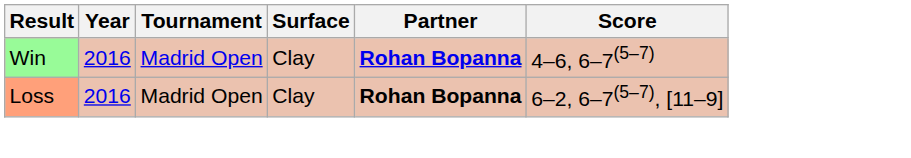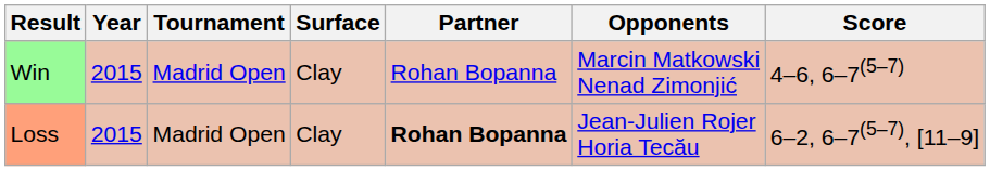 <table class="sortable wikitable">
 <tr>
 <th style="width:40px">Result</th>
 <th>Year</th>
 <th>Tournament</th>
 <th>Surface</th>
 <th>Partner</th>
+<th>Opponents</th>
 <th class="unsortable">Score</th>
 </tr>
 <tr bgcolor=ebc2af>
 <td bgcolor=#98FB98>Win</td>
-<td><a href='#'>2016</a></td>
+<td><a href='#'>2015</a></td>
 <td><a href='#'>Madrid Open</a></td>
 <td>Clay</td>
-<td><strong> <a href='#'>Rohan Bopanna</a></strong></td>
+<td> <a href='#'>Rohan Bopanna</a></td>
+<td> <a href='#'>Marcin Matkowski</a><br> <a href='#'>Nenad Zimonjić</a></td>
 <td>4–6, 6–7<sup>(5–7)</sup></td>
 </tr>
 <tr bgcolor=ebc2af>
 <td style="background:#ffa07a;">Loss</td>
-<td><a href='#'>2016</a></td>
+<td><a href='#'>2015</a></td>
 <td>Madrid Open</td>
 <td>Clay</td>
 <td><strong> Rohan Bopanna</strong></td>
+<td> <a href='#'>Jean-Julien Rojer</a><br> <a href='#'>Horia Tecău</a></td>
 <td>6–2, 6–7<sup>(5–7)</sup>, [11–9]</td>
 </tr>
 </table>
